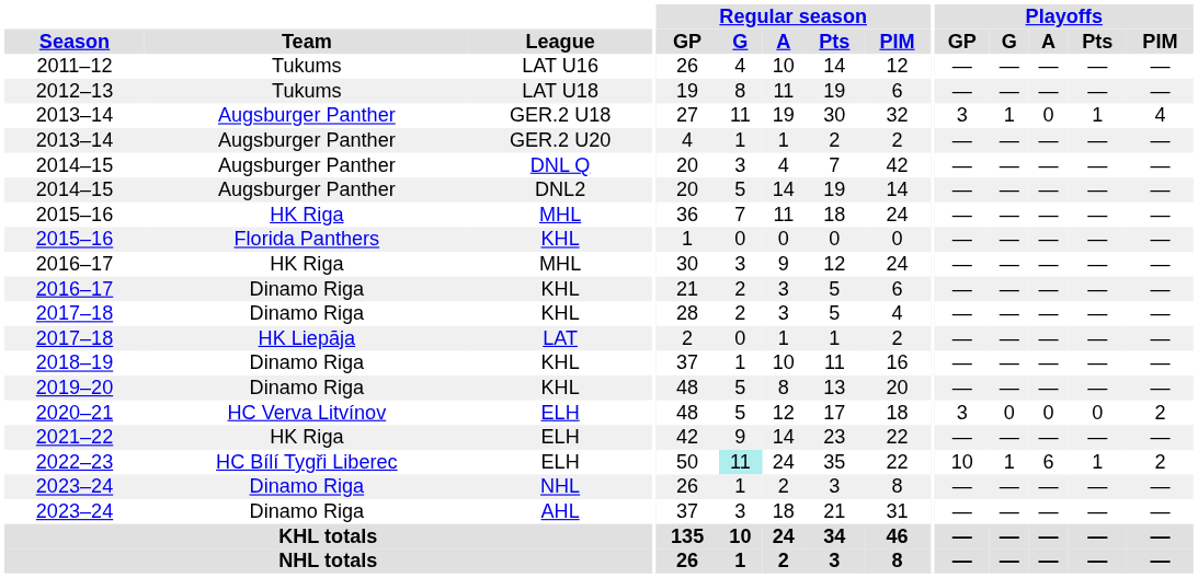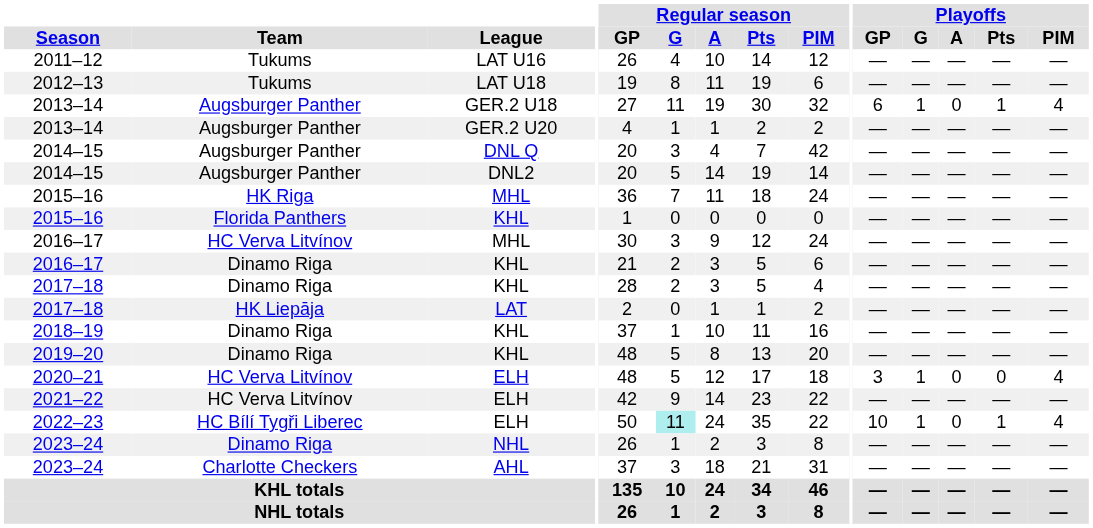 <table border="0" cellpadding="1" cellspacing="0" style="text-align:center; width:60em;">
 <tr bgcolor="#e0e0e0">
 <th colspan="3" bgcolor="#ffffff"></th>
 <th rowspan="99" bgcolor="#ffffff"></th>
 <th colspan="5"><a href='#'>Regular season</a></th>
 <th rowspan="99" bgcolor="#ffffff"></th>
 <th colspan="5"><a href='#'>Playoffs</a></th>
 </tr>
 <tr bgcolor="#e0e0e0">
 <th><a href='#'>Season</a></th>
 <th>Team</th>
 <th>League</th>
 <th>GP</th>
 <th><a href='#'>G</a></th>
 <th><a href='#'>A</a></th>
 <th><a href='#'>Pts</a></th>
 <th><a href='#'>PIM</a></th>
 <th>GP</th>
 <th>G</th>
 <th>A</th>
 <th>Pts</th>
 <th>PIM</th>
 </tr>
 <tr>
 <td>2011–12</td>
 <td>Tukums</td>
 <td>LAT U16</td>
 <td>26</td>
 <td>4</td>
 <td>10</td>
 <td>14</td>
 <td>12</td>
 <td>—</td>
 <td>—</td>
 <td>—</td>
 <td>—</td>
 <td>—</td>
 </tr>
 <tr bgcolor="#f0f0f0">
 <td>2012–13</td>
 <td>Tukums</td>
 <td>LAT U18</td>
 <td>19</td>
 <td>8</td>
 <td>11</td>
 <td>19</td>
 <td>6</td>
 <td>—</td>
 <td>—</td>
 <td>—</td>
 <td>—</td>
 <td>—</td>
 </tr>
 <tr>
 <td>2013–14</td>
 <td><a href='#'>Augsburger Panther</a></td>
 <td>GER.2 U18</td>
 <td>27</td>
 <td>11</td>
 <td>19</td>
 <td>30</td>
 <td>32</td>
-<td>3</td>
+<td>6</td>
 <td>1</td>
 <td>0</td>
 <td>1</td>
 <td>4</td>
 </tr>
 <tr bgcolor="#f0f0f0">
 <td>2013–14</td>
 <td>Augsburger Panther</td>
 <td>GER.2 U20</td>
 <td>4</td>
 <td>1</td>
 <td>1</td>
 <td>2</td>
 <td>2</td>
 <td>—</td>
 <td>—</td>
 <td>—</td>
 <td>—</td>
 <td>—</td>
 </tr>
 <tr>
 <td>2014–15</td>
 <td>Augsburger Panther</td>
 <td><a href='#'>DNL Q</a></td>
 <td>20</td>
 <td>3</td>
 <td>4</td>
 <td>7</td>
 <td>42</td>
 <td>—</td>
 <td>—</td>
 <td>—</td>
 <td>—</td>
 <td>—</td>
 </tr>
 <tr bgcolor="#f0f0f0">
 <td>2014–15</td>
 <td>Augsburger Panther</td>
 <td>DNL2</td>
 <td>20</td>
 <td>5</td>
 <td>14</td>
 <td>19</td>
 <td>14</td>
 <td>—</td>
 <td>—</td>
 <td>—</td>
 <td>—</td>
 <td>—</td>
 </tr>
 <tr>
 <td>2015–16</td>
 <td><a href='#'>HK Riga</a></td>
 <td><a href='#'>MHL</a></td>
 <td>36</td>
 <td>7</td>
 <td>11</td>
 <td>18</td>
 <td>24</td>
 <td>—</td>
 <td>—</td>
 <td>—</td>
 <td>—</td>
 <td>—</td>
 </tr>
 <tr bgcolor="#f0f0f0">
 <td><a href='#'>2015–16</a></td>
 <td><a href='#'>Florida Panthers</a></td>
 <td><a href='#'>KHL</a></td>
 <td>1</td>
 <td>0</td>
 <td>0</td>
 <td>0</td>
 <td>0</td>
 <td>—</td>
 <td>—</td>
 <td>—</td>
 <td>—</td>
 <td>—</td>
 </tr>
 <tr>
 <td>2016–17</td>
-<td>HK Riga</td>
+<td><a href='#'>HC Verva Litvínov</a></td>
 <td>MHL</td>
 <td>30</td>
 <td>3</td>
 <td>9</td>
 <td>12</td>
 <td>24</td>
 <td>—</td>
 <td>—</td>
 <td>—</td>
 <td>—</td>
 <td>—</td>
 </tr>
 <tr bgcolor="#f0f0f0">
 <td><a href='#'>2016–17</a></td>
 <td>Dinamo Riga</td>
 <td>KHL</td>
 <td>21</td>
 <td>2</td>
 <td>3</td>
 <td>5</td>
 <td>6</td>
 <td>—</td>
 <td>—</td>
 <td>—</td>
 <td>—</td>
 <td>—</td>
 </tr>
 <tr>
 <td><a href='#'>2017–18</a></td>
 <td>Dinamo Riga</td>
 <td>KHL</td>
 <td>28</td>
 <td>2</td>
 <td>3</td>
 <td>5</td>
 <td>4</td>
 <td>—</td>
 <td>—</td>
 <td>—</td>
 <td>—</td>
 <td>—</td>
 </tr>
 <tr bgcolor="#f0f0f0">
 <td><a href='#'>2017–18</a></td>
 <td><a href='#'>HK Liepāja</a></td>
 <td><a href='#'>LAT</a></td>
 <td>2</td>
 <td>0</td>
 <td>1</td>
 <td>1</td>
 <td>2</td>
 <td>—</td>
 <td>—</td>
 <td>—</td>
 <td>—</td>
 <td>—</td>
 </tr>
 <tr>
 <td><a href='#'>2018–19</a></td>
 <td>Dinamo Riga</td>
 <td>KHL</td>
 <td>37</td>
 <td>1</td>
 <td>10</td>
 <td>11</td>
 <td>16</td>
 <td>—</td>
 <td>—</td>
 <td>—</td>
 <td>—</td>
 <td>—</td>
 </tr>
 <tr bgcolor="#f0f0f0">
 <td><a href='#'>2019–20</a></td>
 <td>Dinamo Riga</td>
 <td>KHL</td>
 <td>48</td>
 <td>5</td>
 <td>8</td>
 <td>13</td>
 <td>20</td>
 <td>—</td>
 <td>—</td>
 <td>—</td>
 <td>—</td>
 <td>—</td>
 </tr>
 <tr>
 <td><a href='#'>2020–21</a></td>
 <td><a href='#'>HC Verva Litvínov</a></td>
 <td><a href='#'>ELH</a></td>
 <td>48</td>
 <td>5</td>
 <td>12</td>
 <td>17</td>
 <td>18</td>
 <td>3</td>
+<td>1</td>
 <td>0</td>
 <td>0</td>
-<td>0</td>
-<td>2</td>
+<td>4</td>
 </tr>
 <tr bgcolor="#f0f0f0">
 <td><a href='#'>2021–22</a></td>
-<td>HK Riga</td>
+<td>HC Verva Litvínov</td>
 <td>ELH</td>
 <td>42</td>
 <td>9</td>
 <td>14</td>
 <td>23</td>
 <td>22</td>
 <td>—</td>
 <td>—</td>
 <td>—</td>
 <td>—</td>
 <td>—</td>
 </tr>
 <tr>
 <td><a href='#'>2022–23</a></td>
 <td><a href='#'>HC Bílí Tygři Liberec</a></td>
 <td>ELH</td>
 <td>50</td>
 <td style="background: paleturquoise;">11</td>
 <td>24</td>
 <td>35</td>
 <td>22</td>
 <td>10</td>
 <td>1</td>
-<td>6</td>
+<td>0</td>
 <td>1</td>
-<td>2</td>
+<td>4</td>
 </tr>
 <tr bgcolor="#f0f0f0">
 <td><a href='#'>2023–24</a></td>
 <td><a href='#'>Dinamo Riga</a></td>
 <td><a href='#'>NHL</a></td>
 <td>26</td>
 <td>1</td>
 <td>2</td>
 <td>3</td>
 <td>8</td>
 <td>—</td>
 <td>—</td>
 <td>—</td>
 <td>—</td>
 <td>—</td>
 </tr>
 <tr>
 <td><a href='#'>2023–24</a></td>
-<td>Dinamo Riga</td>
+<td><a href='#'>Charlotte Checkers</a></td>
 <td><a href='#'>AHL</a></td>
 <td>37</td>
 <td>3</td>
 <td>18</td>
 <td>21</td>
 <td>31</td>
 <td>—</td>
 <td>—</td>
 <td>—</td>
 <td>—</td>
 <td>—</td>
 </tr>
 <tr bgcolor="#e0e0e0">
 <th colspan="3">KHL totals</th>
 <th>135</th>
 <th>10</th>
 <th>24</th>
 <th>34</th>
 <th>46</th>
 <th>—</th>
 <th>—</th>
 <th>—</th>
 <th>—</th>
 <th>—</th>
 </tr>
 <tr bgcolor="#e0e0e0">
 <th colspan="3">NHL totals</th>
 <th>26</th>
 <th>1</th>
 <th>2</th>
 <th>3</th>
 <th>8</th>
 <th>—</th>
 <th>—</th>
 <th>—</th>
 <th>—</th>
 <th>—</th>
 </tr>
 </table>
